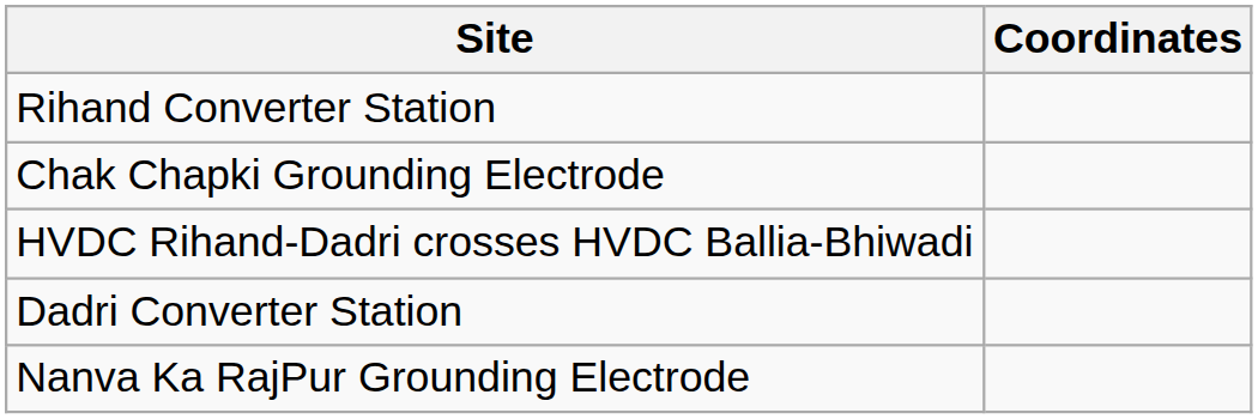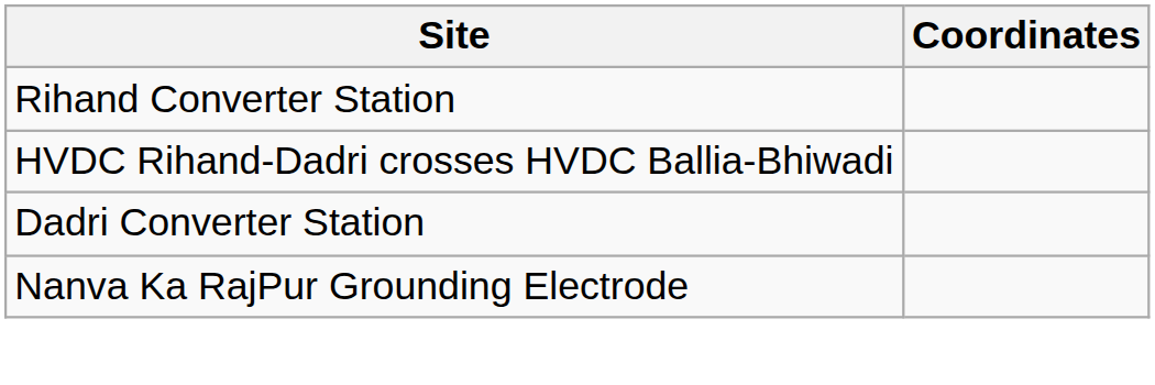 <table class="wikitable sortable">
 <tr>
 <th>Site</th>
 <th>Coordinates</th>
 </tr>
 <tr>
 <td>Rihand Converter Station</td>
-<td></td>
-</tr>
-<tr>
-<td>Chak Chapki Grounding Electrode</td>
 <td></td>
 </tr>
 <tr>
 <td>HVDC Rihand-Dadri crosses HVDC Ballia-Bhiwadi</td>
 <td></td>
 </tr>
 <tr>
 <td>Dadri Converter Station</td>
 <td></td>
 </tr>
 <tr>
 <td>Nanva Ka RajPur Grounding Electrode</td>
 <td></td>
 </tr>
 </table>
